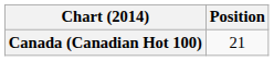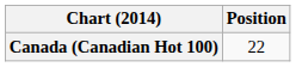 <table class="wikitable plainrowheaders" style="text-align:center;">
 <tr>
 <th scope="col">Chart (2014)</th>
 <th scope="col">Position</th>
 </tr>
 <tr>
 <th scope="row">Canada (Canadian Hot 100)</th>
-<td>21</td>
+<td>22</td>
 </tr>
 </table>
